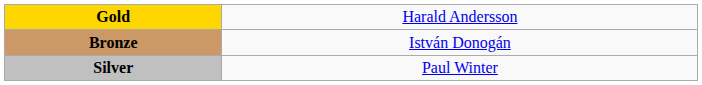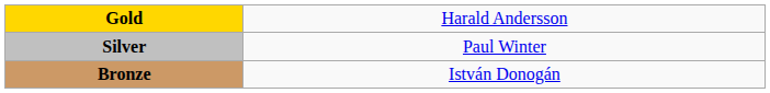 <table class="wikitable" style="text-align:center; " width="35%">
 <tr>
 <td bgcolor="gold"><strong>Gold</strong></td>
 <td><a href='#'>Harald Andersson</a><br>  <small><em></em></small></td>
 </tr>
 <tr>
+<td bgcolor="silver"><strong>Silver</strong></td>
+<td><a href='#'>Paul Winter</a><br>  <small><em></em></small></td>
+</tr>
+<tr>
 <td bgcolor="CC9966"><strong>Bronze</strong></td>
 <td><a href='#'>István Donogán</a><br>  <small><em></em></small></td>
 </tr>
-<tr>
-<td bgcolor="silver"><strong>Silver</strong></td>
-<td><a href='#'>Paul Winter</a><br>  <small><em></em></small></td>
-</tr>
 </table>
